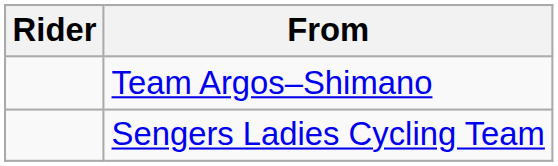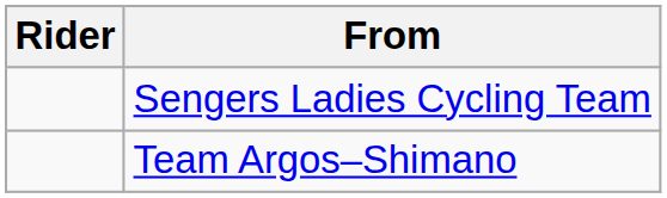 <table class="wikitable sortable">
 <tr>
 <th>Rider</th>
 <th>From</th>
 </tr>
 <tr>
 <td></td>
-<td><a href='#'>Team Argos–Shimano</a></td>
+<td><a href='#'>Sengers Ladies Cycling Team</a></td>
 </tr>
 <tr>
 <td></td>
-<td><a href='#'>Sengers Ladies Cycling Team</a></td>
+<td><a href='#'>Team Argos–Shimano</a></td>
 </tr>
 </table>
